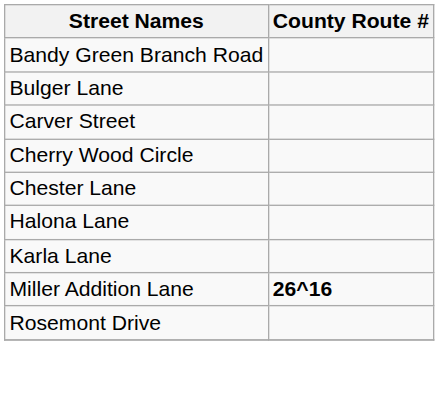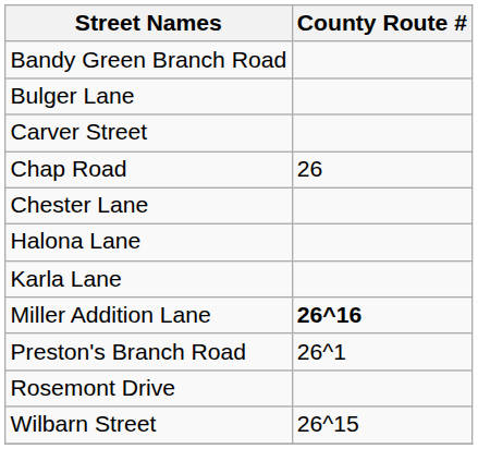 <table class="wikitable">
 <tr>
 <th>Street Names</th>
 <th>County Route #</th>
 </tr>
 <tr>
 <td>Bandy Green Branch Road</td>
 <td></td>
 </tr>
 <tr>
 <td>Bulger Lane</td>
 <td></td>
 </tr>
 <tr>
 <td>Carver Street</td>
 <td></td>
 </tr>
 <tr>
-<td>Cherry Wood Circle</td>
-<td></td>
+<td>Chap Road</td>
+<td>26</td>
 </tr>
 <tr>
 <td>Chester Lane</td>
 <td></td>
 </tr>
 <tr>
 <td>Halona Lane</td>
 <td></td>
 </tr>
 <tr>
 <td>Karla Lane</td>
 <td></td>
 </tr>
 <tr>
 <td>Miller Addition Lane</td>
 <td><strong>26^16</strong></td>
 </tr>
 <tr>
+<td>Preston's Branch Road</td>
+<td>26^1</td>
+</tr>
+<tr>
 <td>Rosemont Drive</td>
 <td></td>
 </tr>
 <tr>
+<td>Wilbarn Street</td>
+<td>26^15</td>
+</tr>
+<tr>
 </tr>
 </table>
